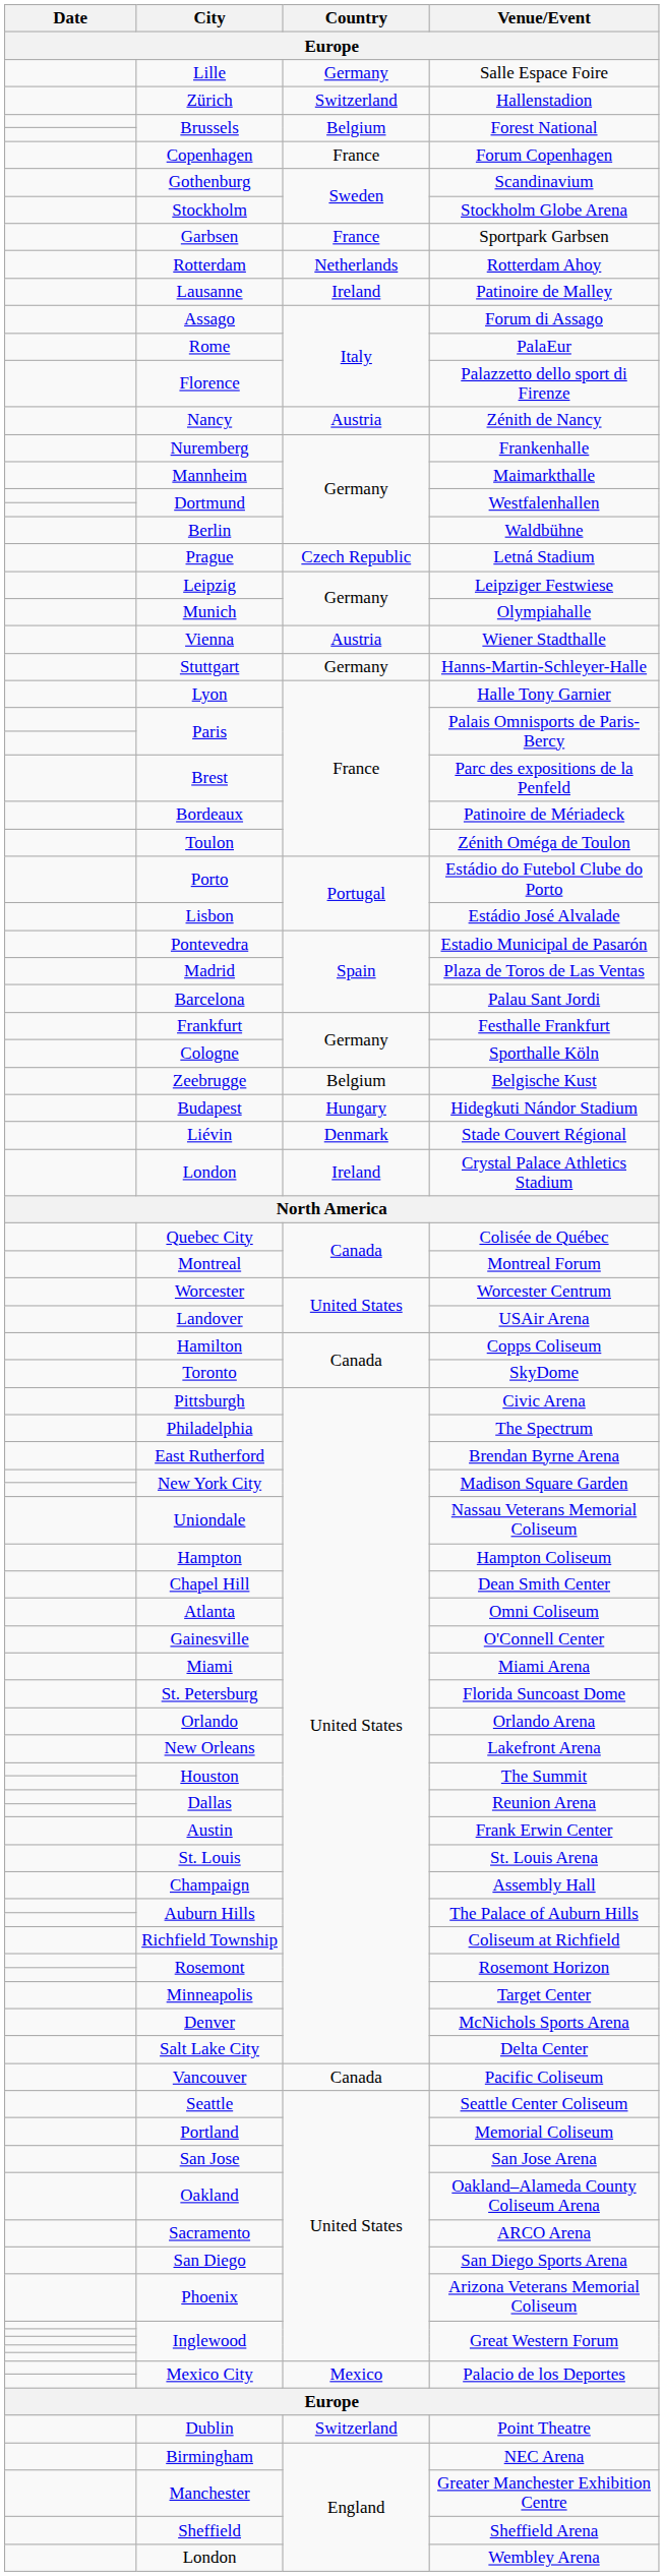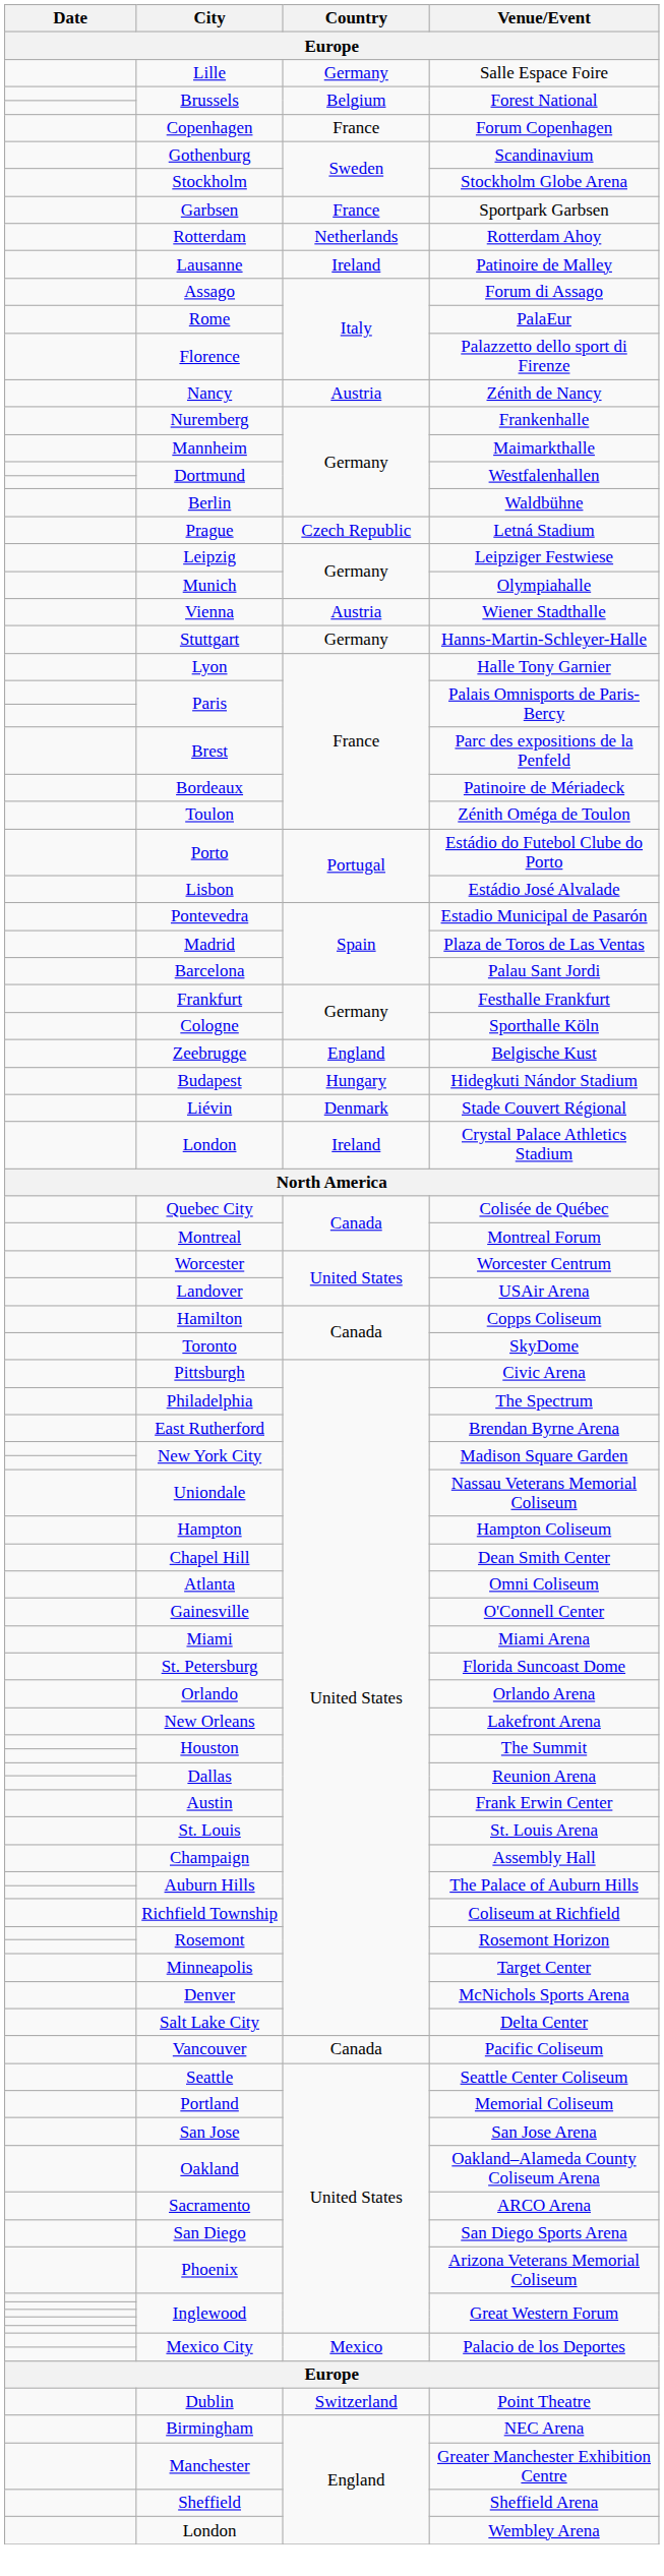 <table class="wikitable" style="text-align:center">
 <tr>
 <th style="width:150px;">Date</th>
 <th style="width:150px;">City</th>
 <th style="width:150px;">Country</th>
 <th style="width:250px;">Venue/Event</th>
 </tr>
 <tr>
 <th colspan="4">Europe</th>
 </tr>
 <tr>
 <td></td>
 <td><a href='#'>Lille</a></td>
 <td><a href='#'>Germany</a></td>
 <td>Salle Espace Foire</td>
-</tr>
-<tr>
-<td></td>
-<td><a href='#'>Zürich</a></td>
-<td><a href='#'>Switzerland</a></td>
-<td><a href='#'>Hallenstadion</a></td>
 </tr>
 <tr>
 <td></td>
 <td rowspan="2"><a href='#'>Brussels</a></td>
 <td rowspan="2"><a href='#'>Belgium</a></td>
 <td rowspan="2"><a href='#'>Forest National</a></td>
 </tr>
 <tr>
 <td></td>
 </tr>
 <tr>
 <td></td>
 <td><a href='#'>Copenhagen</a></td>
 <td>France</td>
 <td><a href='#'>Forum Copenhagen</a></td>
 </tr>
 <tr>
 <td></td>
 <td><a href='#'>Gothenburg</a></td>
 <td rowspan="2"><a href='#'>Sweden</a></td>
 <td><a href='#'>Scandinavium</a></td>
 </tr>
 <tr>
 <td></td>
 <td><a href='#'>Stockholm</a></td>
 <td><a href='#'>Stockholm Globe Arena</a></td>
 </tr>
 <tr>
 <td></td>
 <td><a href='#'>Garbsen</a></td>
 <td><a href='#'>France</a></td>
 <td>Sportpark Garbsen</td>
 </tr>
 <tr>
 <td></td>
 <td><a href='#'>Rotterdam</a></td>
 <td><a href='#'>Netherlands</a></td>
 <td><a href='#'>Rotterdam Ahoy</a></td>
 </tr>
 <tr>
 <td></td>
 <td><a href='#'>Lausanne</a></td>
 <td><a href='#'>Ireland</a></td>
 <td><a href='#'>Patinoire de Malley</a></td>
 </tr>
 <tr>
 <td></td>
 <td><a href='#'>Assago</a></td>
 <td rowspan="3"><a href='#'>Italy</a></td>
 <td><a href='#'>Forum di Assago</a></td>
 </tr>
 <tr>
 <td></td>
 <td><a href='#'>Rome</a></td>
 <td><a href='#'>PalaEur</a></td>
 </tr>
 <tr>
 <td></td>
 <td><a href='#'>Florence</a></td>
 <td><a href='#'>Palazzetto dello sport di Firenze</a></td>
 </tr>
 <tr>
 <td></td>
 <td><a href='#'>Nancy</a></td>
 <td><a href='#'>Austria</a></td>
 <td><a href='#'>Zénith de Nancy</a></td>
 </tr>
 <tr>
 <td></td>
 <td><a href='#'>Nuremberg</a></td>
 <td rowspan="5">Germany</td>
 <td><a href='#'>Frankenhalle</a></td>
 </tr>
 <tr>
 <td></td>
 <td><a href='#'>Mannheim</a></td>
 <td><a href='#'>Maimarkthalle</a></td>
 </tr>
 <tr>
 <td></td>
 <td rowspan="2"><a href='#'>Dortmund</a></td>
 <td rowspan="2"><a href='#'>Westfalenhallen</a></td>
 </tr>
 <tr>
 <td></td>
 </tr>
 <tr>
 <td></td>
 <td><a href='#'>Berlin</a></td>
 <td><a href='#'>Waldbühne</a></td>
 </tr>
 <tr>
 <td></td>
 <td><a href='#'>Prague</a></td>
 <td><a href='#'>Czech Republic</a></td>
 <td><a href='#'>Letná Stadium</a></td>
 </tr>
 <tr>
 <td></td>
 <td><a href='#'>Leipzig</a></td>
 <td rowspan="2">Germany</td>
 <td><a href='#'>Leipziger Festwiese</a></td>
 </tr>
 <tr>
 <td></td>
 <td><a href='#'>Munich</a></td>
 <td><a href='#'>Olympiahalle</a></td>
 </tr>
 <tr>
 <td></td>
 <td><a href='#'>Vienna</a></td>
 <td><a href='#'>Austria</a></td>
 <td><a href='#'>Wiener Stadthalle</a></td>
 </tr>
 <tr>
 <td></td>
 <td><a href='#'>Stuttgart</a></td>
 <td>Germany</td>
 <td><a href='#'>Hanns-Martin-Schleyer-Halle</a></td>
 </tr>
 <tr>
 <td></td>
 <td><a href='#'>Lyon</a></td>
 <td rowspan="6">France</td>
 <td><a href='#'>Halle Tony Garnier</a></td>
 </tr>
 <tr>
 <td></td>
 <td rowspan="2"><a href='#'>Paris</a></td>
 <td rowspan="2"><a href='#'>Palais Omnisports de Paris-Bercy</a></td>
 </tr>
 <tr>
 <td></td>
 </tr>
 <tr>
 <td></td>
 <td><a href='#'>Brest</a></td>
 <td><a href='#'>Parc des expositions de la Penfeld</a></td>
 </tr>
 <tr>
 <td></td>
 <td><a href='#'>Bordeaux</a></td>
 <td><a href='#'>Patinoire de Mériadeck</a></td>
 </tr>
 <tr>
 <td></td>
 <td><a href='#'>Toulon</a></td>
 <td><a href='#'>Zénith Oméga de Toulon</a></td>
 </tr>
 <tr>
 <td></td>
 <td><a href='#'>Porto</a></td>
 <td rowspan="2"><a href='#'>Portugal</a></td>
 <td><a href='#'>Estádio do Futebol Clube do Porto</a></td>
 </tr>
 <tr>
 <td></td>
 <td><a href='#'>Lisbon</a></td>
 <td><a href='#'>Estádio José Alvalade</a></td>
 </tr>
 <tr>
 <td></td>
 <td><a href='#'>Pontevedra</a></td>
 <td rowspan="3"><a href='#'>Spain</a></td>
 <td><a href='#'>Estadio Municipal de Pasarón</a></td>
 </tr>
 <tr>
 <td></td>
 <td><a href='#'>Madrid</a></td>
 <td><a href='#'>Plaza de Toros de Las Ventas</a></td>
 </tr>
 <tr>
 <td></td>
 <td><a href='#'>Barcelona</a></td>
 <td><a href='#'>Palau Sant Jordi</a></td>
 </tr>
 <tr>
 <td></td>
 <td><a href='#'>Frankfurt</a></td>
 <td rowspan="2">Germany</td>
 <td><a href='#'>Festhalle Frankfurt</a></td>
 </tr>
 <tr>
 <td></td>
 <td><a href='#'>Cologne</a></td>
 <td><a href='#'>Sporthalle Köln</a></td>
 </tr>
 <tr>
 <td></td>
 <td><a href='#'>Zeebrugge</a></td>
-<td>Belgium</td>
+<td><a href='#'>England</a></td>
 <td><a href='#'>Belgische Kust</a></td>
 </tr>
 <tr>
 <td></td>
 <td><a href='#'>Budapest</a></td>
 <td><a href='#'>Hungary</a></td>
 <td><a href='#'>Hidegkuti Nándor Stadium</a></td>
 </tr>
 <tr>
 <td></td>
 <td><a href='#'>Liévin</a></td>
 <td><a href='#'>Denmark</a></td>
 <td><a href='#'>Stade Couvert Régional</a></td>
 </tr>
 <tr>
 <td></td>
 <td><a href='#'>London</a></td>
 <td><a href='#'>Ireland</a></td>
 <td><a href='#'>Crystal Palace Athletics Stadium</a></td>
 </tr>
 <tr>
 <th colspan="4">North America</th>
 </tr>
 <tr>
 <td></td>
 <td><a href='#'>Quebec City</a></td>
 <td rowspan="2"><a href='#'>Canada</a></td>
 <td><a href='#'>Colisée de Québec</a></td>
 </tr>
 <tr>
 <td></td>
 <td><a href='#'>Montreal</a></td>
 <td><a href='#'>Montreal Forum</a></td>
 </tr>
 <tr>
 <td></td>
 <td><a href='#'>Worcester</a></td>
 <td rowspan="2"><a href='#'>United States</a></td>
 <td><a href='#'>Worcester Centrum</a></td>
 </tr>
 <tr>
 <td></td>
 <td><a href='#'>Landover</a></td>
 <td><a href='#'>USAir Arena</a></td>
 </tr>
 <tr>
 <td></td>
 <td><a href='#'>Hamilton</a></td>
 <td rowspan="2">Canada</td>
 <td><a href='#'>Copps Coliseum</a></td>
 </tr>
 <tr>
 <td></td>
 <td><a href='#'>Toronto</a></td>
 <td><a href='#'>SkyDome</a></td>
 </tr>
 <tr>
 <td></td>
 <td><a href='#'>Pittsburgh</a></td>
 <td rowspan="29">United States</td>
 <td><a href='#'>Civic Arena</a></td>
 </tr>
 <tr>
 <td></td>
 <td><a href='#'>Philadelphia</a></td>
 <td><a href='#'>The Spectrum</a></td>
 </tr>
 <tr>
 <td></td>
 <td><a href='#'>East Rutherford</a></td>
 <td><a href='#'>Brendan Byrne Arena</a></td>
 </tr>
 <tr>
 <td></td>
 <td rowspan="2"><a href='#'>New York City</a></td>
 <td rowspan="2"><a href='#'>Madison Square Garden</a></td>
 </tr>
 <tr>
 <td></td>
 </tr>
 <tr>
 <td></td>
 <td><a href='#'>Uniondale</a></td>
 <td><a href='#'>Nassau Veterans Memorial Coliseum</a></td>
 </tr>
 <tr>
 <td></td>
 <td><a href='#'>Hampton</a></td>
 <td><a href='#'>Hampton Coliseum</a></td>
 </tr>
 <tr>
 <td></td>
 <td><a href='#'>Chapel Hill</a></td>
 <td><a href='#'>Dean Smith Center</a></td>
 </tr>
 <tr>
 <td></td>
 <td><a href='#'>Atlanta</a></td>
 <td><a href='#'>Omni Coliseum</a></td>
 </tr>
 <tr>
 <td></td>
 <td><a href='#'>Gainesville</a></td>
 <td><a href='#'>O'Connell Center</a></td>
 </tr>
 <tr>
 <td></td>
 <td><a href='#'>Miami</a></td>
 <td><a href='#'>Miami Arena</a></td>
 </tr>
 <tr>
 <td></td>
 <td><a href='#'>St. Petersburg</a></td>
 <td><a href='#'>Florida Suncoast Dome</a></td>
 </tr>
 <tr>
 <td></td>
 <td><a href='#'>Orlando</a></td>
 <td><a href='#'>Orlando Arena</a></td>
 </tr>
 <tr>
 <td></td>
 <td><a href='#'>New Orleans</a></td>
 <td><a href='#'>Lakefront Arena</a></td>
 </tr>
 <tr>
 <td></td>
 <td rowspan="2"><a href='#'>Houston</a></td>
 <td rowspan="2"><a href='#'>The Summit</a></td>
 </tr>
 <tr>
 <td></td>
 </tr>
 <tr>
 <td></td>
 <td rowspan="2"><a href='#'>Dallas</a></td>
 <td rowspan="2"><a href='#'>Reunion Arena</a></td>
 </tr>
 <tr>
 <td></td>
 </tr>
 <tr>
 <td></td>
 <td><a href='#'>Austin</a></td>
 <td><a href='#'>Frank Erwin Center</a></td>
 </tr>
 <tr>
 <td></td>
 <td><a href='#'>St. Louis</a></td>
 <td><a href='#'>St. Louis Arena</a></td>
 </tr>
 <tr>
 <td></td>
 <td><a href='#'>Champaign</a></td>
 <td><a href='#'>Assembly Hall</a></td>
 </tr>
 <tr>
 <td></td>
 <td rowspan="2"><a href='#'>Auburn Hills</a></td>
 <td rowspan="2"><a href='#'>The Palace of Auburn Hills</a></td>
 </tr>
 <tr>
 <td></td>
 </tr>
 <tr>
 <td></td>
 <td><a href='#'>Richfield Township</a></td>
 <td><a href='#'>Coliseum at Richfield</a></td>
 </tr>
 <tr>
 <td></td>
 <td rowspan="2"><a href='#'>Rosemont</a></td>
 <td rowspan="2"><a href='#'>Rosemont Horizon</a></td>
 </tr>
 <tr>
 <td></td>
 </tr>
 <tr>
 <td></td>
 <td><a href='#'>Minneapolis</a></td>
 <td><a href='#'>Target Center</a></td>
 </tr>
 <tr>
 <td></td>
 <td><a href='#'>Denver</a></td>
 <td><a href='#'>McNichols Sports Arena</a></td>
 </tr>
 <tr>
 <td></td>
 <td><a href='#'>Salt Lake City</a></td>
 <td><a href='#'>Delta Center</a></td>
 </tr>
 <tr>
 <td></td>
 <td><a href='#'>Vancouver</a></td>
 <td>Canada</td>
 <td><a href='#'>Pacific Coliseum</a></td>
 </tr>
 <tr>
 <td></td>
 <td><a href='#'>Seattle</a></td>
 <td rowspan="12">United States</td>
 <td><a href='#'>Seattle Center Coliseum</a></td>
 </tr>
 <tr>
 <td></td>
 <td><a href='#'>Portland</a></td>
 <td><a href='#'>Memorial Coliseum</a></td>
 </tr>
 <tr>
 <td></td>
 <td><a href='#'>San Jose</a></td>
 <td><a href='#'>San Jose Arena</a></td>
 </tr>
 <tr>
 <td></td>
 <td><a href='#'>Oakland</a></td>
 <td><a href='#'>Oakland–Alameda County Coliseum Arena</a></td>
 </tr>
 <tr>
 <td></td>
 <td><a href='#'>Sacramento</a></td>
 <td><a href='#'>ARCO Arena</a></td>
 </tr>
 <tr>
 <td></td>
 <td><a href='#'>San Diego</a></td>
 <td><a href='#'>San Diego Sports Arena</a></td>
 </tr>
 <tr>
 <td></td>
 <td><a href='#'>Phoenix</a></td>
 <td><a href='#'>Arizona Veterans Memorial Coliseum</a></td>
 </tr>
 <tr>
 <td></td>
 <td rowspan="5"><a href='#'>Inglewood</a></td>
 <td rowspan="5"><a href='#'>Great Western Forum</a></td>
 </tr>
 <tr>
 <td></td>
 </tr>
 <tr>
 <td></td>
 </tr>
 <tr>
 <td></td>
 </tr>
 <tr>
 <td></td>
 </tr>
 <tr>
 <td></td>
 <td rowspan="2"><a href='#'>Mexico City</a></td>
 <td rowspan="2"><a href='#'>Mexico</a></td>
 <td rowspan="2"><a href='#'>Palacio de los Deportes</a></td>
 </tr>
 <tr>
 <td></td>
 </tr>
 <tr>
 <th colspan="4">Europe</th>
 </tr>
 <tr>
 <td></td>
 <td><a href='#'>Dublin</a></td>
 <td><a href='#'>Switzerland</a></td>
 <td><a href='#'>Point Theatre</a></td>
 </tr>
 <tr>
 <td></td>
 <td><a href='#'>Birmingham</a></td>
 <td rowspan="4">England</td>
 <td><a href='#'>NEC Arena</a></td>
 </tr>
 <tr>
 <td></td>
 <td><a href='#'>Manchester</a></td>
 <td><a href='#'>Greater Manchester Exhibition Centre</a></td>
 </tr>
 <tr>
 <td></td>
 <td><a href='#'>Sheffield</a></td>
 <td><a href='#'>Sheffield Arena</a></td>
 </tr>
 <tr>
 <td></td>
 <td>London</td>
 <td><a href='#'>Wembley Arena</a></td>
 </tr>
 </table>
